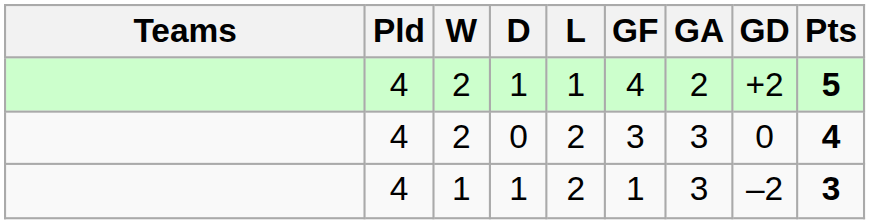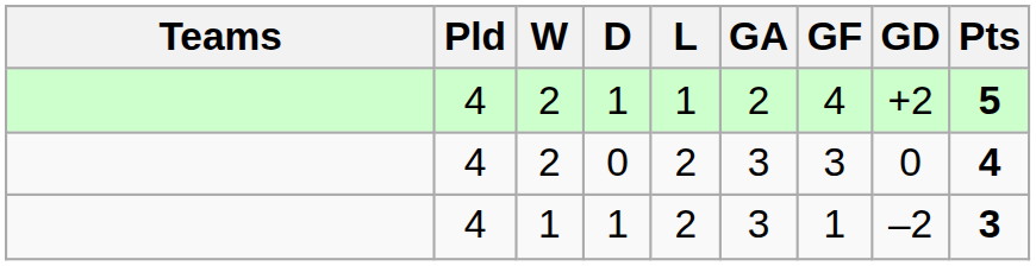 <table class="wikitable" style="text-align: center;">
 <tr>
 <th width=165>Teams</th>
 <th width=20>Pld</th>
 <th width=20>W</th>
 <th width=20>D</th>
 <th width=20>L</th>
+<th width=20>GA</th>
 <th width=20>GF</th>
-<th width=20>GA</th>
 <th width=20>GD</th>
 <th width=20>Pts</th>
 </tr>
 <tr align=center style="background:#ccffcc;">
 <td style="text-align:left;"></td>
 <td>4</td>
 <td>2</td>
 <td>1</td>
 <td>1</td>
+<td>2</td>
 <td>4</td>
-<td>2</td>
 <td>+2</td>
 <td><strong>5</strong></td>
 </tr>
 <tr align=center>
 <td style="text-align:left;"></td>
 <td>4</td>
 <td>2</td>
 <td>0</td>
 <td>2</td>
 <td>3</td>
 <td>3</td>
 <td>0</td>
 <td><strong>4</strong></td>
 </tr>
 <tr align=center>
 <td style="text-align:left;"></td>
 <td>4</td>
 <td>1</td>
 <td>1</td>
 <td>2</td>
+<td>3</td>
 <td>1</td>
-<td>3</td>
 <td>–2</td>
 <td><strong>3</strong></td>
 </tr>
 </table>
